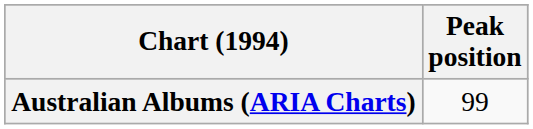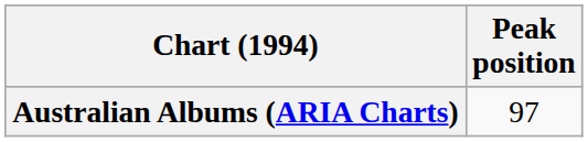 <table class="wikitable sortable plainrowheaders" style="text-align:center">
 <tr>
 <th scope="col">Chart (1994)</th>
 <th scope="col">Peak<br>position</th>
 </tr>
 <tr>
 <th scope="row">Australian Albums (<a href='#'>ARIA Charts</a>)</th>
-<td>99</td>
+<td>97</td>
 </tr>
 </table>
